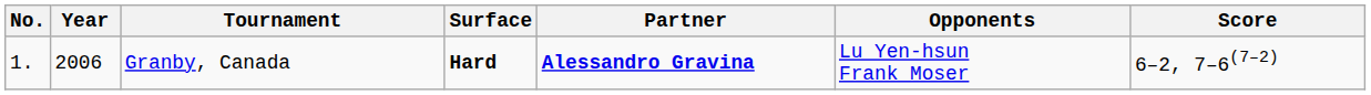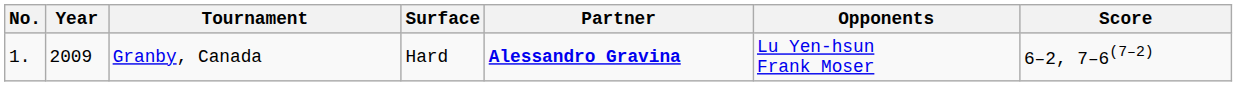 <table class="sortable wikitable" style=font-size:97%>
 <tr>
 <th style="width:20px" class="unsortable">No.</th>
 <th style="width:40px">Year</th>
 <th style="width:220px">Tournament</th>
 <th style="width:50px">Surface</th>
 <th style="width:200px">Partner</th>
 <th style="width:200px">Opponents</th>
 <th style="width:160px" class="unsortable">Score</th>
 </tr>
 <tr>
 <td>1.</td>
-<td>2006</td>
+<td>2009</td>
 <td><a href='#'>Granby</a>, Canada</td>
-<td><strong>Hard</strong></td>
+<td>Hard</td>
 <td><strong> <a href='#'>Alessandro Gravina</a></strong></td>
 <td> <a href='#'>Lu Yen-hsun</a><br> <a href='#'>Frank Moser</a></td>
 <td>6–2, 7–6<sup>(7–2)</sup></td>
 </tr>
 </table>
